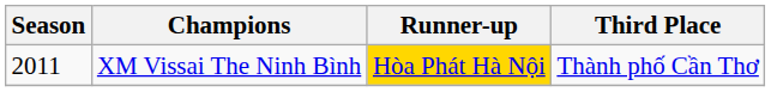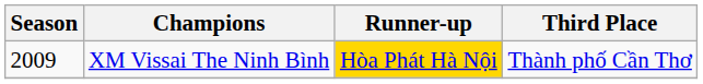 <table class="wikitable">
 <tr>
 <th>Season</th>
 <th>Champions</th>
 <th>Runner-up</th>
 <th>Third Place</th>
 </tr>
 <tr>
-<td>2011</td>
+<td>2009</td>
 <td><a href='#'>XM Vissai The Ninh Bình</a></td>
 <td style="background: gold;"><a href='#'>Hòa Phát Hà Nội</a></td>
 <td><a href='#'>Thành phố Cần Thơ</a></td>
 </tr>
 <tr>
 </tr>
 </table>
